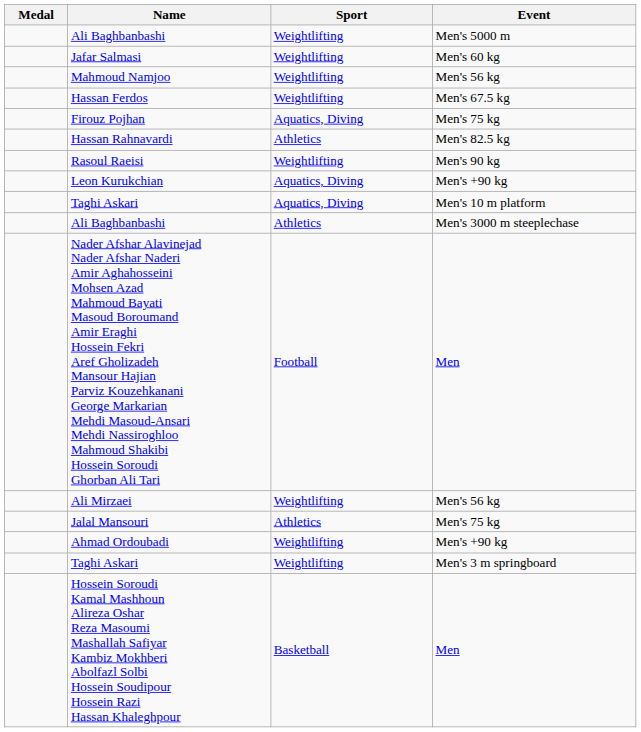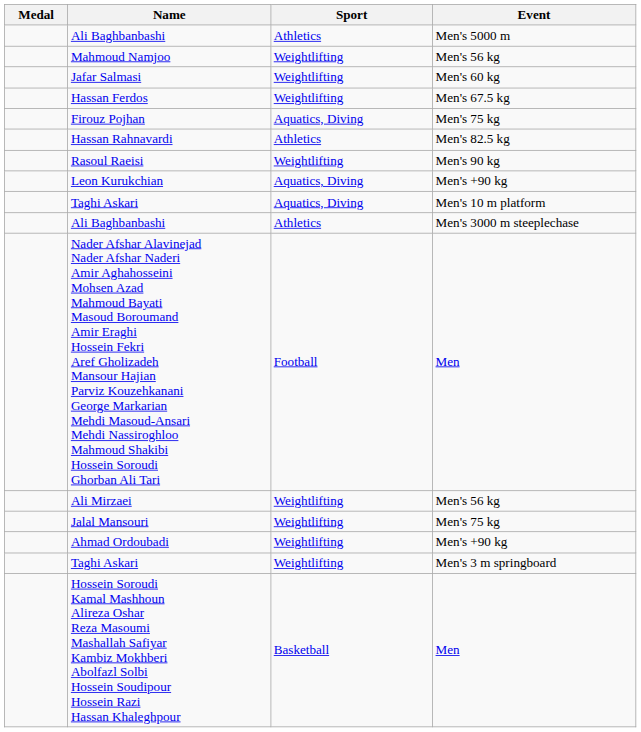 <table class="wikitable sortable" style="text-align:left;">
 <tr>
 <th width="70">Medal</th>
 <th width="240">Name</th>
 <th width="190">Sport</th>
 <th width="240">Event</th>
 </tr>
 <tr>
 <td></td>
 <td><a href='#'>Ali Baghbanbashi</a></td>
+<td><a href='#'>Athletics</a></td>
+<td>Men's 5000 m</td>
+</tr>
+<tr>
+<td></td>
+<td><a href='#'>Mahmoud Namjoo</a></td>
 <td><a href='#'>Weightlifting</a></td>
-<td>Men's 5000 m</td>
+<td>Men's 56 kg</td>
 </tr>
 <tr>
 <td></td>
 <td><a href='#'>Jafar Salmasi</a></td>
 <td><a href='#'>Weightlifting</a></td>
 <td>Men's 60 kg</td>
-</tr>
-<tr>
-<td></td>
-<td><a href='#'>Mahmoud Namjoo</a></td>
-<td><a href='#'>Weightlifting</a></td>
-<td>Men's 56 kg</td>
 </tr>
 <tr>
 <td></td>
 <td><a href='#'>Hassan Ferdos</a></td>
 <td><a href='#'>Weightlifting</a></td>
 <td>Men's 67.5 kg</td>
 </tr>
 <tr>
 <td></td>
 <td><a href='#'>Firouz Pojhan</a></td>
 <td><a href='#'>Aquatics, Diving</a></td>
 <td>Men's 75 kg</td>
 </tr>
 <tr>
 <td></td>
 <td><a href='#'>Hassan Rahnavardi</a></td>
 <td><a href='#'>Athletics</a></td>
 <td>Men's 82.5 kg</td>
 </tr>
 <tr>
 <td></td>
 <td><a href='#'>Rasoul Raeisi</a></td>
 <td><a href='#'>Weightlifting</a></td>
 <td>Men's 90 kg</td>
 </tr>
 <tr>
 <td></td>
 <td><a href='#'>Leon Kurukchian</a></td>
 <td><a href='#'>Aquatics, Diving</a></td>
 <td>Men's +90 kg</td>
 </tr>
 <tr>
 <td></td>
 <td><a href='#'>Taghi Askari</a></td>
 <td><a href='#'>Aquatics, Diving</a></td>
 <td>Men's 10 m platform</td>
 </tr>
 <tr>
 <td></td>
 <td><a href='#'>Ali Baghbanbashi</a></td>
 <td><a href='#'>Athletics</a></td>
 <td>Men's 3000 m steeplechase</td>
 </tr>
 <tr>
 <td></td>
 <td><a href='#'>Nader Afshar Alavinejad</a><br><a href='#'>Nader Afshar Naderi</a><br><a href='#'>Amir Aghahosseini</a><br><a href='#'>Mohsen Azad</a><br><a href='#'>Mahmoud Bayati</a><br><a href='#'>Masoud Boroumand</a><br><a href='#'>Amir Eraghi</a><br><a href='#'>Hossein Fekri</a><br><a href='#'>Aref Gholizadeh</a><br><a href='#'>Mansour Hajian</a><br><a href='#'>Parviz Kouzehkanani</a><br><a href='#'>George Markarian</a><br><a href='#'>Mehdi Masoud-Ansari</a><br><a href='#'>Mehdi Nassiroghloo</a><br><a href='#'>Mahmoud Shakibi</a><br><a href='#'>Hossein Soroudi</a><br><a href='#'>Ghorban Ali Tari</a></td>
 <td><a href='#'>Football</a></td>
 <td><a href='#'>Men</a></td>
 </tr>
 <tr>
 <td></td>
 <td><a href='#'>Ali Mirzaei</a></td>
 <td><a href='#'>Weightlifting</a></td>
 <td>Men's 56 kg</td>
 </tr>
 <tr>
 <td></td>
 <td><a href='#'>Jalal Mansouri</a></td>
-<td><a href='#'>Athletics</a></td>
+<td><a href='#'>Weightlifting</a></td>
 <td>Men's 75 kg</td>
 </tr>
 <tr>
 <td></td>
 <td><a href='#'>Ahmad Ordoubadi</a></td>
 <td><a href='#'>Weightlifting</a></td>
 <td>Men's +90 kg</td>
 </tr>
 <tr>
 <td></td>
 <td><a href='#'>Taghi Askari</a></td>
 <td><a href='#'>Weightlifting</a></td>
 <td>Men's 3 m springboard</td>
 </tr>
 <tr>
 <td></td>
 <td><a href='#'>Hossein Soroudi</a><br><a href='#'>Kamal Mashhoun</a><br><a href='#'>Alireza Oshar</a><br><a href='#'>Reza Masoumi</a><br><a href='#'>Mashallah Safiyar</a><br><a href='#'>Kambiz Mokhberi</a><br><a href='#'>Abolfazl Solbi</a><br><a href='#'>Hossein Soudipour</a><br><a href='#'>Hossein Razi</a><br><a href='#'>Hassan Khaleghpour</a></td>
 <td><a href='#'>Basketball</a></td>
 <td><a href='#'>Men</a></td>
 </tr>
 </table>
